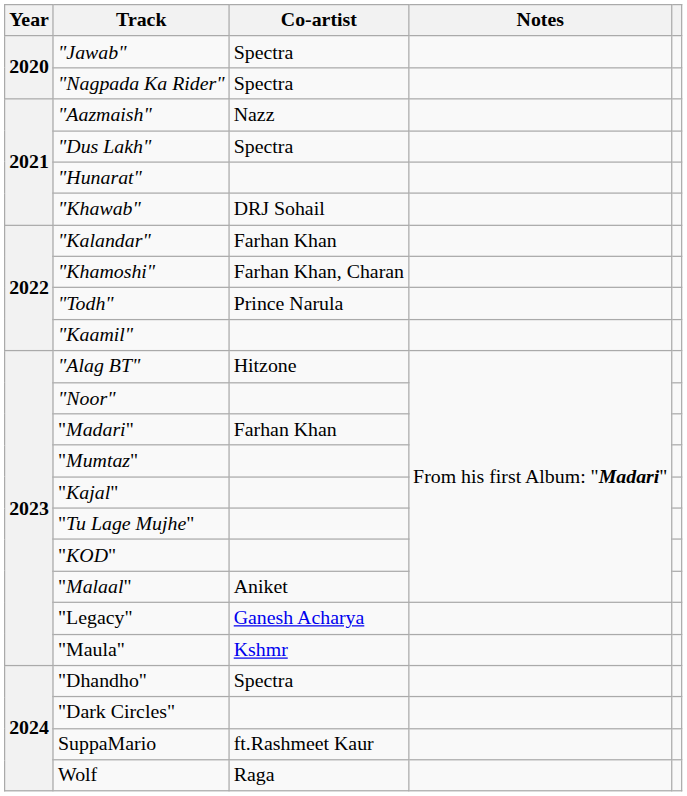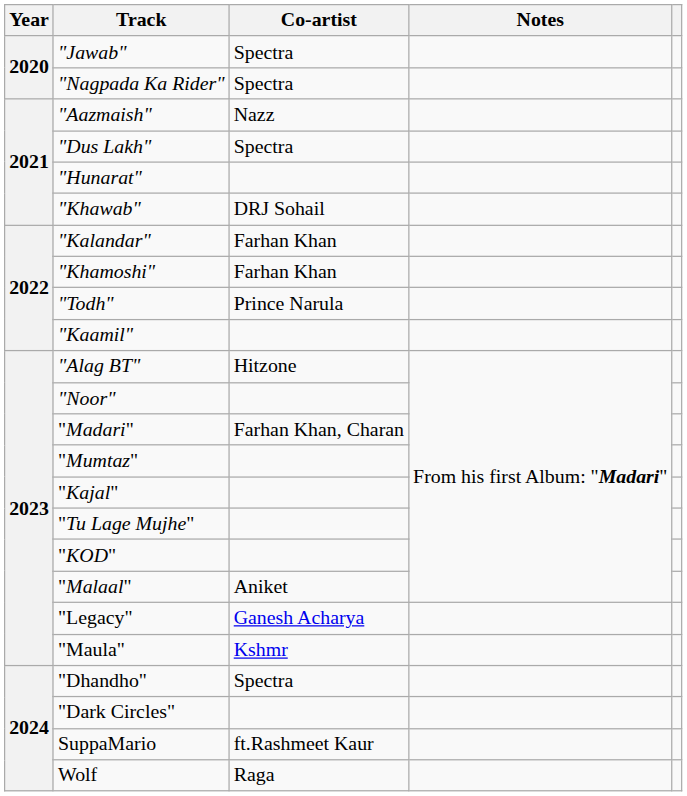 <table class="wikitable sortable">
 <tr>
 <th scope="col">Year</th>
 <th scope="col">Track</th>
 <th scope="col">Co-artist</th>
 <th scope="col" class="unsortable">Notes</th>
 <th scope="col" class="unsortable"></th>
 </tr>
 <tr>
 <th scope="row" rowspan="2">2020</th>
 <td><em>"Jawab"</em></td>
 <td>Spectra</td>
 <td></td>
 <td></td>
 </tr>
 <tr>
 <td><em>"Nagpada Ka Rider"</em></td>
 <td>Spectra</td>
 <td></td>
 <td></td>
 </tr>
 <tr>
 <th scope="row" rowspan="4">2021</th>
 <td><em>"Aazmaish"</em></td>
 <td>Nazz</td>
 <td></td>
 <td></td>
 </tr>
 <tr>
 <td><em>"Dus Lakh"</em></td>
 <td>Spectra</td>
 <td></td>
 <td></td>
 </tr>
 <tr>
 <td><em>"Hunarat"</em></td>
 <td></td>
 <td></td>
 <td></td>
 </tr>
 <tr>
 <td><em>"Khawab"</em></td>
 <td>DRJ Sohail</td>
 <td></td>
 <td></td>
 </tr>
 <tr>
 <th rowspan="4" scope="row"><strong>2022</strong></th>
 <td><em>"Kalandar"</em></td>
 <td>Farhan Khan</td>
 <td></td>
 <td></td>
 </tr>
 <tr>
 <td><em>"Khamoshi"</em></td>
-<td>Farhan Khan, Charan</td>
+<td>Farhan Khan</td>
 <td></td>
 <td></td>
 </tr>
 <tr>
 <td><em>"Todh"</em></td>
 <td>Prince Narula</td>
 <td></td>
 <td></td>
 </tr>
 <tr>
 <td><em>"Kaamil"</em></td>
 <td></td>
 <td></td>
 <td></td>
 </tr>
 <tr>
 <th rowspan="10" scope="row"><strong>2023</strong></th>
 <td><em>"Alag BT"</em></td>
 <td>Hitzone</td>
 <td rowspan="8">From his first Album: "<strong><em>Madari</em></strong>"</td>
 <td></td>
 </tr>
 <tr>
 <td><em>"Noor"</em></td>
 <td></td>
 <td></td>
 </tr>
 <tr>
 <td>"<em>Madari</em>"</td>
-<td>Farhan Khan</td>
+<td>Farhan Khan, Charan</td>
 <td></td>
 </tr>
 <tr>
 <td>"<em>Mumtaz</em>"</td>
 <td></td>
 <td></td>
 </tr>
 <tr>
 <td>"<em>Kajal</em>"</td>
 <td></td>
 <td></td>
 </tr>
 <tr>
 <td>"<em>Tu Lage Mujhe</em>"</td>
 <td></td>
 <td></td>
 </tr>
 <tr>
 <td>"<em>KOD</em>"</td>
 <td></td>
 <td></td>
 </tr>
 <tr>
 <td>"<em>Malaal</em>"</td>
 <td>Aniket</td>
 <td></td>
 </tr>
 <tr>
 <td>"Legacy"</td>
 <td><a href='#'>Ganesh Acharya</a></td>
 <td></td>
 <td></td>
 </tr>
 <tr>
 <td>"Maula"</td>
 <td><a href='#'>Kshmr</a></td>
 <td></td>
 <td></td>
 </tr>
 <tr>
 <th rowspan="4">2024</th>
 <td>"Dhandho"</td>
 <td>Spectra</td>
 <td></td>
 <td></td>
 </tr>
 <tr>
 <td>"Dark Circles"</td>
 <td></td>
 <td></td>
 <td></td>
 </tr>
 <tr>
 <td>SuppaMario</td>
 <td>ft.Rashmeet Kaur</td>
 <td></td>
 <td></td>
 </tr>
 <tr>
 <td>Wolf</td>
 <td>Raga</td>
 <td></td>
 <td></td>
 </tr>
 </table>
